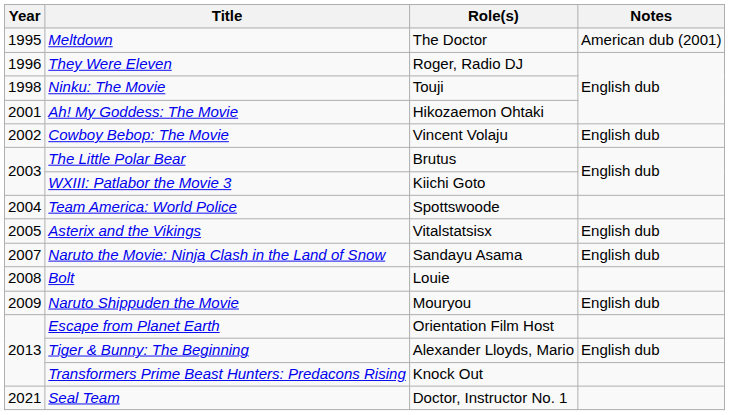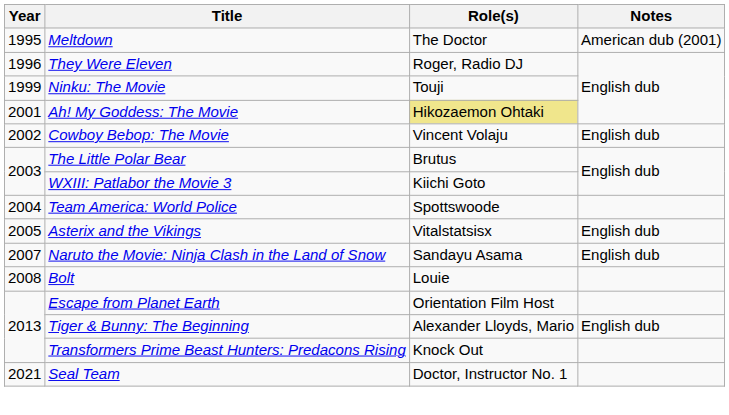 <table class="wikitable">
 <tr>
 <th>Year</th>
 <th>Title</th>
 <th>Role(s)</th>
 <th>Notes</th>
 </tr>
 <tr>
 <td>1995</td>
 <td><em><a href='#'>Meltdown</a></em></td>
 <td>The Doctor</td>
 <td>American dub (2001)</td>
 </tr>
 <tr>
 <td>1996</td>
 <td><em><a href='#'>They Were Eleven</a></em></td>
 <td>Roger, Radio DJ</td>
 <td rowspan="3">English dub</td>
 </tr>
 <tr>
-<td>1998</td>
+<td>1999</td>
 <td><em><a href='#'>Ninku: The Movie</a></em></td>
 <td>Touji</td>
 </tr>
 <tr>
 <td>2001</td>
 <td><em><a href='#'>Ah! My Goddess: The Movie</a></em></td>
-<td>Hikozaemon Ohtaki</td>
+<td style="background: khaki;">Hikozaemon Ohtaki</td>
 </tr>
 <tr>
 <td>2002</td>
 <td><em><a href='#'>Cowboy Bebop: The Movie</a></em></td>
 <td>Vincent Volaju</td>
 <td>English dub</td>
 </tr>
 <tr>
 <td rowspan=2>2003</td>
 <td><em><a href='#'>The Little Polar Bear</a></em></td>
 <td>Brutus</td>
 <td rowspan="2">English dub</td>
 </tr>
 <tr>
 <td><em><a href='#'>WXIII: Patlabor the Movie 3</a></em></td>
 <td>Kiichi Goto</td>
 </tr>
 <tr>
 <td>2004</td>
 <td><em><a href='#'>Team America: World Police</a></em></td>
 <td>Spottswoode</td>
 <td></td>
 </tr>
 <tr>
 <td>2005</td>
 <td><em><a href='#'>Asterix and the Vikings</a></em></td>
 <td>Vitalstatsisx</td>
 <td>English dub</td>
 </tr>
 <tr>
 <td>2007</td>
 <td><em><a href='#'>Naruto the Movie: Ninja Clash in the Land of Snow</a></em></td>
 <td>Sandayu Asama</td>
 <td>English dub</td>
 </tr>
 <tr>
 <td>2008</td>
 <td><em><a href='#'>Bolt</a></em></td>
 <td>Louie</td>
 <td></td>
 </tr>
 <tr>
-<td>2009</td>
-<td><em><a href='#'>Naruto Shippuden the Movie</a></em></td>
-<td>Mouryou</td>
-<td>English dub</td>
-</tr>
-<tr>
 <td rowspan=3>2013</td>
 <td><em><a href='#'>Escape from Planet Earth</a></em></td>
 <td>Orientation Film Host</td>
 <td></td>
 </tr>
 <tr>
 <td><em><a href='#'>Tiger & Bunny: The Beginning</a></em></td>
 <td>Alexander Lloyds, Mario</td>
 <td>English dub</td>
 </tr>
 <tr>
 <td><em><a href='#'>Transformers Prime Beast Hunters: Predacons Rising</a></em></td>
 <td>Knock Out</td>
 <td></td>
 </tr>
 <tr>
 <td>2021</td>
 <td><em><a href='#'>Seal Team</a></em></td>
 <td>Doctor, Instructor No. 1</td>
 <td></td>
 </tr>
 </table>
